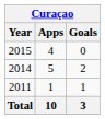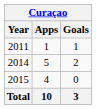 <table class="wikitable" style="text-align:center">
 <tr>
 <th colspan=3><a href='#'>Curaçao</a></th>
 </tr>
 <tr>
 <th>Year</th>
 <th>Apps</th>
 <th>Goals</th>
 </tr>
 <tr>
-<td>2015</td>
-<td>4</td>
-<td>0</td>
+<td>2011</td>
+<td>1</td>
+<td>1</td>
 </tr>
 <tr>
 <td>2014</td>
 <td>5</td>
 <td>2</td>
 </tr>
 <tr>
-<td>2011</td>
-<td>1</td>
-<td>1</td>
+<td>2015</td>
+<td>4</td>
+<td>0</td>
 </tr>
 <tr>
 <th>Total</th>
 <th>10</th>
 <th>3</th>
 </tr>
 </table>
